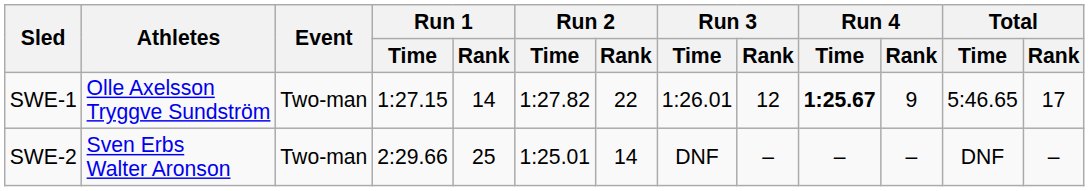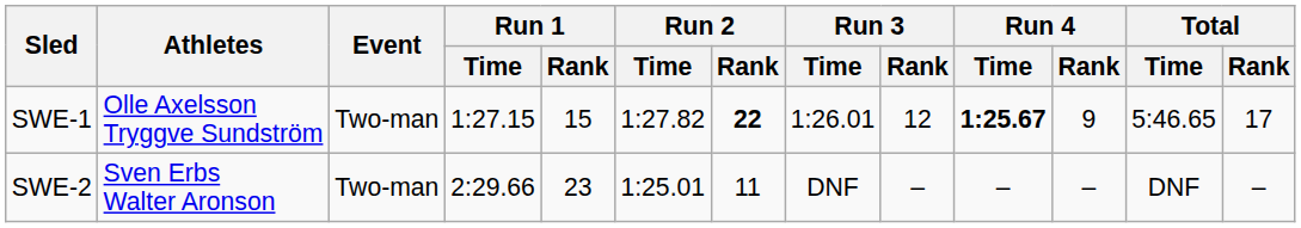 <table class="wikitable" border="1" style="font-size:90%">
 <tr>
 <th rowspan="2">Sled</th>
 <th rowspan="2">Athletes</th>
 <th rowspan="2">Event</th>
 <th colspan="2">Run 1</th>
 <th colspan="2">Run 2</th>
 <th colspan="2">Run 3</th>
 <th colspan="2">Run 4</th>
 <th colspan="2">Total</th>
 </tr>
 <tr>
 <th>Time</th>
 <th>Rank</th>
 <th>Time</th>
 <th>Rank</th>
 <th>Time</th>
 <th>Rank</th>
 <th>Time</th>
 <th>Rank</th>
 <th>Time</th>
 <th>Rank</th>
 </tr>
 <tr>
 <td align="center">SWE-1</td>
 <td><a href='#'>Olle Axelsson</a><br><a href='#'>Tryggve Sundström</a></td>
 <td>Two-man</td>
 <td align="center">1:27.15</td>
-<td align="center">14</td>
+<td align="center">15</td>
 <td align="center">1:27.82</td>
-<td align="center">22</td>
+<td align="center"><strong>22</strong></td>
 <td align="center">1:26.01</td>
 <td align="center">12</td>
 <td align="center"><strong>1:25.67</strong></td>
 <td align="center">9</td>
 <td align="center">5:46.65</td>
 <td align="center">17</td>
 </tr>
 <tr>
 <td align="center">SWE-2</td>
 <td><a href='#'>Sven Erbs</a><br><a href='#'>Walter Aronson</a></td>
 <td>Two-man</td>
 <td align="center">2:29.66</td>
-<td align="center">25</td>
+<td align="center">23</td>
 <td align="center">1:25.01</td>
-<td align="center">14</td>
+<td align="center">11</td>
 <td align="center">DNF</td>
 <td align="center">–</td>
 <td align="center">–</td>
 <td align="center">–</td>
 <td align="center">DNF</td>
 <td align="center">–</td>
 </tr>
 </table>
